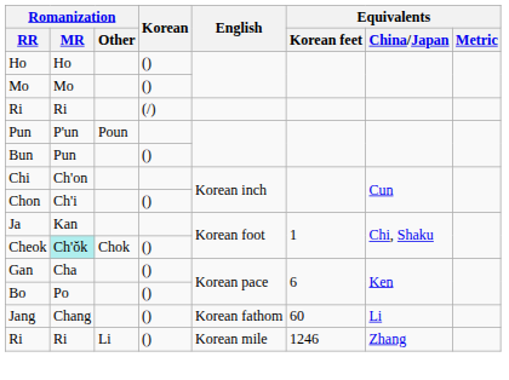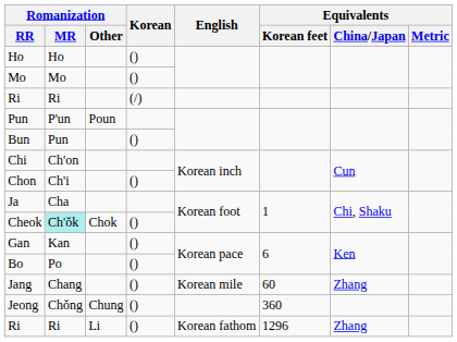 <table class="wikitable">
 <tr>
 <th colspan="3"><a href='#'>Romanization</a></th>
 <th rowspan="2">Korean</th>
 <th rowspan="2">English</th>
 <th colspan="3">Equivalents</th>
 </tr>
 <tr>
 <th><a href='#'>RR</a></th>
 <th><a href='#'>MR</a></th>
 <th>Other</th>
 <th>Korean feet</th>
 <th><a href='#'>China</a>/<a href='#'>Japan</a></th>
 <th><a href='#'>Metric</a></th>
 </tr>
 <tr>
 <td>Ho</td>
 <td>Ho</td>
 <td></td>
 <td>()</td>
 <td rowspan="2"></td>
 <td rowspan="2"></td>
 <td rowspan="2"></td>
 <td rowspan="2"></td>
 </tr>
 <tr>
 <td>Mo</td>
 <td>Mo</td>
 <td></td>
 <td>()</td>
 </tr>
 <tr>
 <td>Ri</td>
 <td>Ri</td>
 <td></td>
 <td>(/)</td>
 <td></td>
 <td></td>
 <td></td>
 <td></td>
 </tr>
 <tr>
 <td>Pun</td>
 <td>P'un</td>
 <td>Poun</td>
 <td></td>
 <td rowspan="2"></td>
 <td rowspan="2"></td>
 <td rowspan="2"></td>
 <td rowspan="2"></td>
 </tr>
 <tr>
 <td>Bun</td>
 <td>Pun</td>
 <td></td>
 <td>()</td>
 </tr>
 <tr>
 <td>Chi</td>
 <td>Ch'on</td>
 <td></td>
 <td></td>
 <td rowspan="2">Korean inch</td>
 <td rowspan="2"></td>
 <td rowspan="2"><a href='#'>Cun</a></td>
 <td rowspan="2"></td>
 </tr>
 <tr>
 <td>Chon</td>
 <td>Ch'i</td>
 <td></td>
 <td>()</td>
 </tr>
 <tr>
 <td>Ja</td>
-<td>Kan</td>
+<td>Cha</td>
 <td></td>
 <td></td>
 <td rowspan="2">Korean foot</td>
 <td rowspan="2">1</td>
 <td rowspan="2"><a href='#'>Chi</a>, <a href='#'>Shaku</a></td>
 <td rowspan="2"></td>
 </tr>
 <tr>
 <td>Cheok</td>
 <td style="background: paleturquoise;">Ch'ŏk</td>
 <td>Chok</td>
 <td>()</td>
 </tr>
 <tr>
 <td>Gan</td>
-<td>Cha</td>
+<td>Kan</td>
 <td></td>
 <td>()</td>
 <td rowspan="2">Korean pace</td>
 <td rowspan="2">6</td>
 <td rowspan="2"><a href='#'>Ken</a></td>
 <td rowspan="2"></td>
 </tr>
 <tr>
 <td>Bo</td>
 <td>Po</td>
 <td></td>
 <td>()</td>
 </tr>
 <tr>
 <td>Jang</td>
 <td>Chang</td>
 <td></td>
 <td>()</td>
-<td>Korean fathom</td>
+<td>Korean mile</td>
 <td>60</td>
-<td><a href='#'>Li</a></td>
+<td><a href='#'>Zhang</a></td>
+<td></td>
+</tr>
+<tr>
+<td>Jeong</td>
+<td>Chŏng</td>
+<td>Chung</td>
+<td>()</td>
+<td></td>
+<td>360</td>
+<td></td>
 <td></td>
 </tr>
 <tr>
 <td>Ri</td>
 <td>Ri</td>
 <td>Li</td>
 <td>()</td>
-<td>Korean mile</td>
-<td>1246</td>
+<td>Korean fathom</td>
+<td>1296</td>
 <td><a href='#'>Zhang</a></td>
 <td></td>
 </tr>
 </table>
